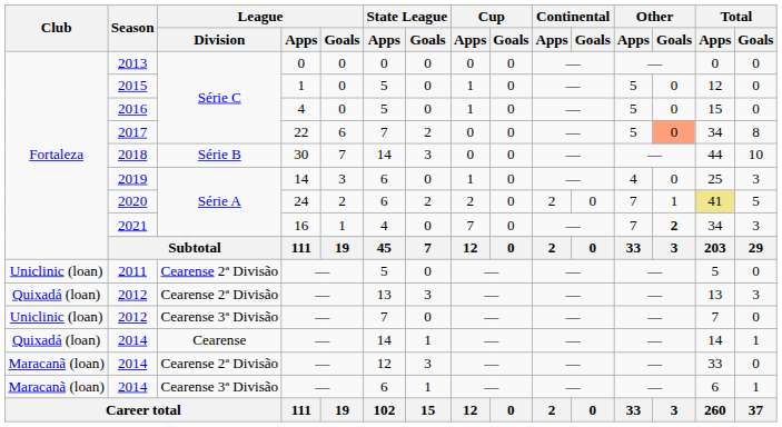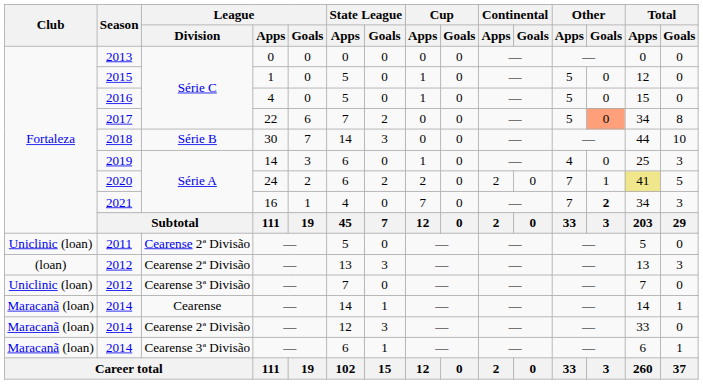 <table class="wikitable" style="text-align: center;">
 <tr>
 <th rowspan="2">Club</th>
 <th rowspan="2">Season</th>
 <th colspan="3">League</th>
 <th colspan="2">State League</th>
 <th colspan="2">Cup</th>
 <th colspan="2">Continental</th>
 <th colspan="2">Other</th>
 <th colspan="2">Total</th>
 </tr>
 <tr>
 <th>Division</th>
 <th>Apps</th>
 <th>Goals</th>
 <th>Apps</th>
 <th>Goals</th>
 <th>Apps</th>
 <th>Goals</th>
 <th>Apps</th>
 <th>Goals</th>
 <th>Apps</th>
 <th>Goals</th>
 <th>Apps</th>
 <th>Goals</th>
 </tr>
 <tr>
 <td rowspan=9 align="center"><a href='#'>Fortaleza</a></td>
 <td><a href='#'>2013</a></td>
 <td rowspan=4><a href='#'>Série C</a></td>
 <td>0</td>
 <td>0</td>
 <td>0</td>
 <td>0</td>
 <td>0</td>
 <td>0</td>
 <td colspan="2">—</td>
 <td colspan="2">—</td>
 <td>0</td>
 <td>0</td>
 </tr>
 <tr>
 <td><a href='#'>2015</a></td>
 <td>1</td>
 <td>0</td>
 <td>5</td>
 <td>0</td>
 <td>1</td>
 <td>0</td>
 <td colspan="2">—</td>
 <td>5</td>
 <td>0</td>
 <td>12</td>
 <td>0</td>
 </tr>
 <tr>
 <td><a href='#'>2016</a></td>
 <td>4</td>
 <td>0</td>
 <td>5</td>
 <td>0</td>
 <td>1</td>
 <td>0</td>
 <td colspan="2">—</td>
 <td>5</td>
 <td>0</td>
 <td>15</td>
 <td>0</td>
 </tr>
 <tr>
 <td><a href='#'>2017</a></td>
 <td>22</td>
 <td>6</td>
 <td>7</td>
 <td>2</td>
 <td>0</td>
 <td>0</td>
 <td colspan="2">—</td>
 <td>5</td>
 <td style="background: lightsalmon;">0</td>
 <td>34</td>
 <td>8</td>
 </tr>
 <tr>
 <td><a href='#'>2018</a></td>
 <td><a href='#'>Série B</a></td>
 <td>30</td>
 <td>7</td>
 <td>14</td>
 <td>3</td>
 <td>0</td>
 <td>0</td>
 <td colspan="2">—</td>
 <td colspan="2">—</td>
 <td>44</td>
 <td>10</td>
 </tr>
 <tr>
 <td><a href='#'>2019</a></td>
 <td rowspan=3><a href='#'>Série A</a></td>
 <td>14</td>
 <td>3</td>
 <td>6</td>
 <td>0</td>
 <td>1</td>
 <td>0</td>
 <td colspan="2">—</td>
 <td>4</td>
 <td>0</td>
 <td>25</td>
 <td>3</td>
 </tr>
 <tr>
 <td><a href='#'>2020</a></td>
 <td>24</td>
 <td>2</td>
 <td>6</td>
 <td>2</td>
 <td>2</td>
 <td>0</td>
 <td>2</td>
 <td>0</td>
 <td>7</td>
 <td>1</td>
 <td style="background: khaki;">41</td>
 <td>5</td>
 </tr>
 <tr>
 <td><a href='#'>2021</a></td>
 <td>16</td>
 <td>1</td>
 <td>4</td>
 <td>0</td>
 <td>7</td>
 <td>0</td>
 <td colspan="2">—</td>
 <td>7</td>
 <td><strong>2</strong></td>
 <td>34</td>
 <td>3</td>
 </tr>
 <tr>
 <th colspan="2">Subtotal</th>
 <th>111</th>
 <th>19</th>
 <th>45</th>
 <th>7</th>
 <th>12</th>
 <th>0</th>
 <th>2</th>
 <th>0</th>
 <th>33</th>
 <th>3</th>
 <th>203</th>
 <th>29</th>
 </tr>
 <tr>
 <td align="center"><a href='#'>Uniclinic</a> (loan)</td>
 <td><a href='#'>2011</a></td>
 <td><a href='#'>Cearense</a> 2ª Divisão</td>
 <td colspan="2">—</td>
 <td>5</td>
 <td>0</td>
 <td colspan="2">—</td>
 <td colspan="2">—</td>
 <td colspan="2">—</td>
 <td>5</td>
 <td>0</td>
 </tr>
 <tr>
-<td align="center"><a href='#'>Quixadá</a> (loan)</td>
+<td align="center"> (loan)</td>
 <td><a href='#'>2012</a></td>
 <td>Cearense 2ª Divisão</td>
 <td colspan="2">—</td>
 <td>13</td>
 <td>3</td>
 <td colspan="2">—</td>
 <td colspan="2">—</td>
 <td colspan="2">—</td>
 <td>13</td>
 <td>3</td>
 </tr>
 <tr>
 <td align="center"><a href='#'>Uniclinic</a> (loan)</td>
 <td><a href='#'>2012</a></td>
 <td>Cearense 3ª Divisão</td>
 <td colspan="2">—</td>
 <td>7</td>
 <td>0</td>
 <td colspan="2">—</td>
 <td colspan="2">—</td>
 <td colspan="2">—</td>
 <td>7</td>
 <td>0</td>
 </tr>
 <tr>
-<td align="center"><a href='#'>Quixadá</a> (loan)</td>
+<td align="center"><a href='#'>Maracanã</a> (loan)</td>
 <td><a href='#'>2014</a></td>
 <td>Cearense</td>
 <td colspan="2">—</td>
 <td>14</td>
 <td>1</td>
 <td colspan="2">—</td>
 <td colspan="2">—</td>
 <td colspan="2">—</td>
 <td>14</td>
 <td>1</td>
 </tr>
 <tr>
 <td align="center"><a href='#'>Maracanã</a> (loan)</td>
 <td><a href='#'>2014</a></td>
 <td>Cearense 2ª Divisão</td>
 <td colspan="2">—</td>
 <td>12</td>
 <td>3</td>
 <td colspan="2">—</td>
 <td colspan="2">—</td>
 <td colspan="2">—</td>
 <td>33</td>
 <td>0</td>
 </tr>
 <tr>
 <td align="center"><a href='#'>Maracanã</a> (loan)</td>
 <td><a href='#'>2014</a></td>
 <td>Cearense 3ª Divisão</td>
 <td colspan="2">—</td>
 <td>6</td>
 <td>1</td>
 <td colspan="2">—</td>
 <td colspan="2">—</td>
 <td colspan="2">—</td>
 <td>6</td>
 <td>1</td>
 </tr>
 <tr>
 <th colspan="3"><strong>Career total</strong></th>
 <th>111</th>
 <th>19</th>
 <th>102</th>
 <th>15</th>
 <th>12</th>
 <th>0</th>
 <th>2</th>
 <th>0</th>
 <th>33</th>
 <th>3</th>
 <th>260</th>
 <th>37</th>
 </tr>
 </table>
